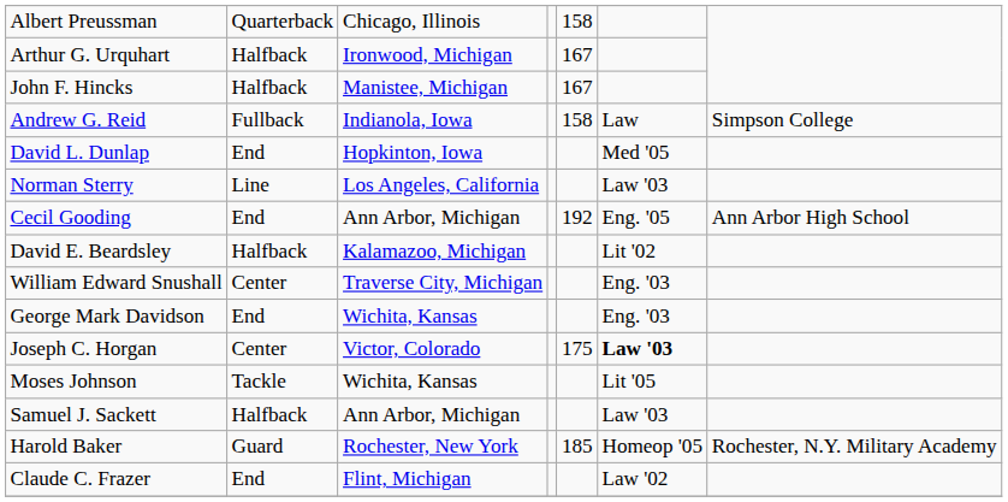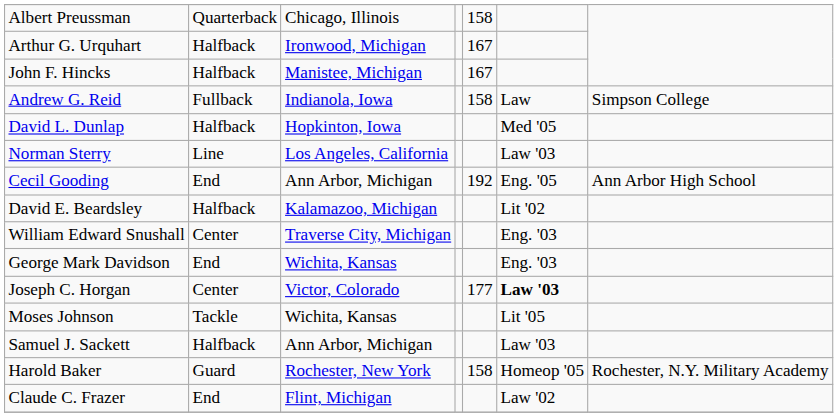 <table class="wikitable">
 <tr>
 </tr>
 <tr>
 <td>Albert Preussman</td>
 <td>Quarterback</td>
 <td>Chicago, Illinois</td>
 <td></td>
 <td>158</td>
 <td></td>
 </tr>
 <tr>
 <td>Arthur G. Urquhart</td>
 <td>Halfback</td>
 <td><a href='#'>Ironwood, Michigan</a></td>
 <td></td>
 <td>167</td>
 <td></td>
 </tr>
 <tr>
 <td>John F. Hincks</td>
 <td>Halfback</td>
 <td><a href='#'>Manistee, Michigan</a></td>
 <td></td>
 <td>167</td>
 <td></td>
 </tr>
 <tr>
 <td><a href='#'>Andrew G. Reid</a></td>
 <td>Fullback</td>
 <td><a href='#'>Indianola, Iowa</a></td>
 <td></td>
 <td>158</td>
 <td>Law</td>
 <td>Simpson College</td>
 </tr>
 <tr>
 <td><a href='#'>David L. Dunlap</a></td>
-<td>End</td>
+<td>Halfback</td>
 <td><a href='#'>Hopkinton, Iowa</a></td>
 <td></td>
 <td></td>
 <td>Med '05</td>
 <td></td>
 </tr>
 <tr>
 <td><a href='#'>Norman Sterry</a></td>
 <td>Line</td>
 <td><a href='#'>Los Angeles, California</a></td>
 <td></td>
 <td></td>
 <td>Law '03</td>
 <td></td>
 </tr>
 <tr>
 <td><a href='#'>Cecil Gooding</a></td>
 <td>End</td>
 <td>Ann Arbor, Michigan</td>
 <td></td>
 <td>192</td>
 <td>Eng. '05</td>
 <td>Ann Arbor High School</td>
 </tr>
 <tr>
 <td>David E. Beardsley</td>
 <td>Halfback</td>
 <td><a href='#'>Kalamazoo, Michigan</a></td>
 <td></td>
 <td></td>
 <td>Lit '02</td>
 <td></td>
 </tr>
 <tr>
 <td>William Edward Snushall</td>
 <td>Center</td>
 <td><a href='#'>Traverse City, Michigan</a></td>
 <td></td>
 <td></td>
 <td>Eng. '03</td>
 <td></td>
 </tr>
 <tr>
 <td>George Mark Davidson</td>
 <td>End</td>
 <td><a href='#'>Wichita, Kansas</a></td>
 <td></td>
 <td></td>
 <td>Eng. '03</td>
 <td></td>
 </tr>
 <tr>
 <td>Joseph C. Horgan</td>
 <td>Center</td>
 <td><a href='#'>Victor, Colorado</a></td>
 <td></td>
-<td>175</td>
+<td>177</td>
 <td><strong>Law '03</strong></td>
 <td></td>
 </tr>
 <tr>
 <td>Moses Johnson</td>
 <td>Tackle</td>
 <td>Wichita, Kansas</td>
 <td></td>
 <td></td>
 <td>Lit '05</td>
 <td></td>
 </tr>
 <tr>
 <td>Samuel J. Sackett</td>
 <td>Halfback</td>
 <td>Ann Arbor, Michigan</td>
 <td></td>
 <td></td>
 <td>Law '03</td>
 <td></td>
 </tr>
 <tr>
 <td>Harold Baker</td>
 <td>Guard</td>
 <td><a href='#'>Rochester, New York</a></td>
 <td></td>
-<td>185</td>
+<td>158</td>
 <td>Homeop '05</td>
 <td>Rochester, N.Y. Military Academy</td>
 </tr>
 <tr>
 <td>Claude C. Frazer</td>
 <td>End</td>
 <td><a href='#'>Flint, Michigan</a></td>
 <td></td>
 <td></td>
 <td>Law '02</td>
 <td></td>
 </tr>
 <tr>
 </tr>
 </table>
